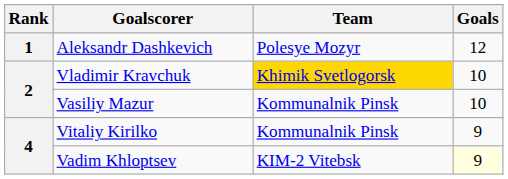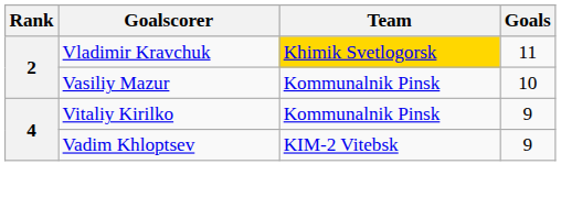 <table class="wikitable" style="font-size: 95%;">
 <tr bgcolor="#CCCCCC" align="center">
 <th>Rank</th>
 <th width=170>Goalscorer</th>
 <th width=170>Team</th>
 <th>Goals</th>
 </tr>
 <tr>
-<th align="center">1</th>
-<td> <a href='#'>Aleksandr Dashkevich</a></td>
-<td><a href='#'>Polesye Mozyr</a></td>
-<td align="center">12</td>
-</tr>
-<tr>
 <th align="center" rowspan="2">2</th>
 <td> <a href='#'>Vladimir Kravchuk</a></td>
 <td style="background: gold;"><a href='#'>Khimik Svetlogorsk</a></td>
-<td align="center">10</td>
+<td align="center">11</td>
 </tr>
 <tr>
 <td> <a href='#'>Vasiliy Mazur</a></td>
 <td><a href='#'>Kommunalnik Pinsk</a></td>
 <td align="center">10</td>
 </tr>
 <tr>
 <th align="center" rowspan="2">4</th>
 <td> <a href='#'>Vitaliy Kirilko</a></td>
 <td><a href='#'>Kommunalnik Pinsk</a></td>
 <td align="center">9</td>
 </tr>
 <tr>
 <td> <a href='#'>Vadim Khloptsev</a></td>
 <td><a href='#'>KIM-2 Vitebsk</a></td>
-<td align="center" style="background: lightyellow;">9</td>
+<td align="center">9</td>
 </tr>
 </table>
